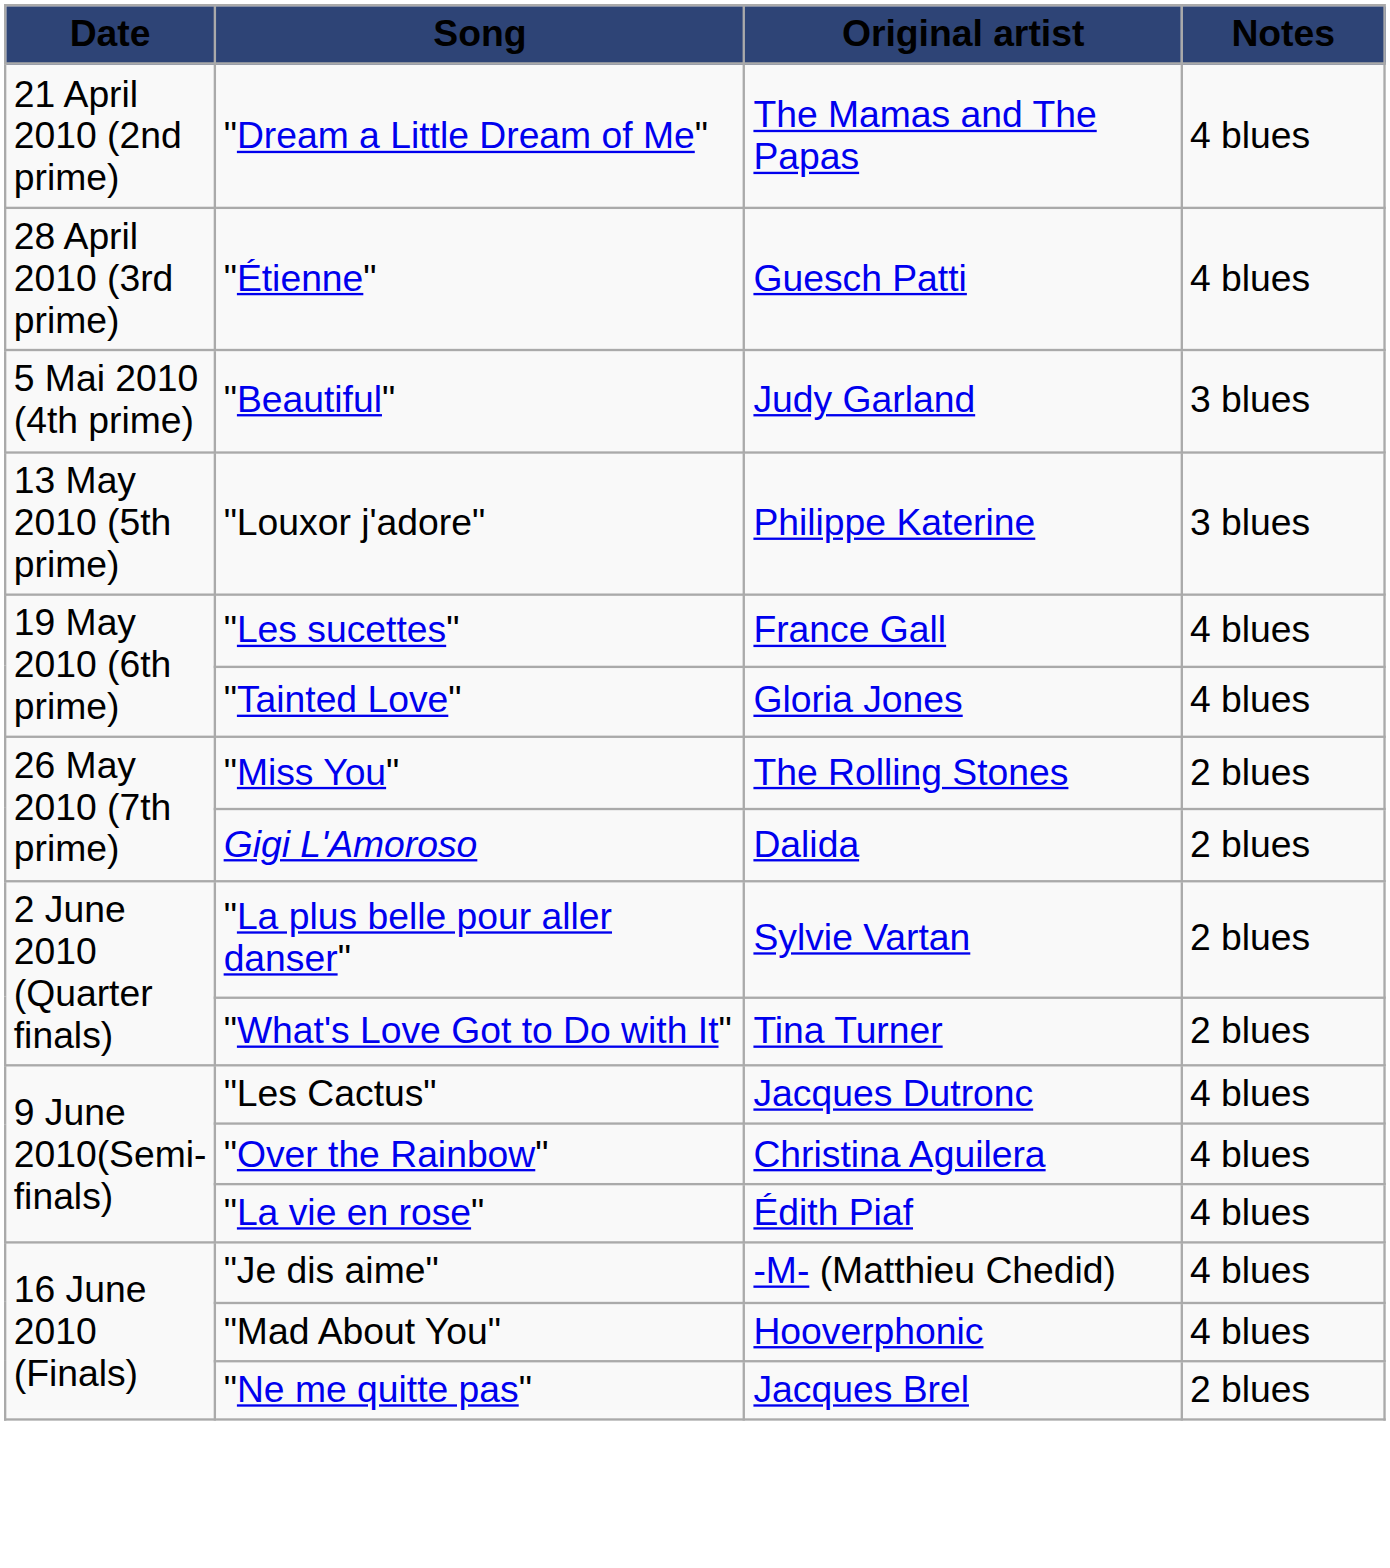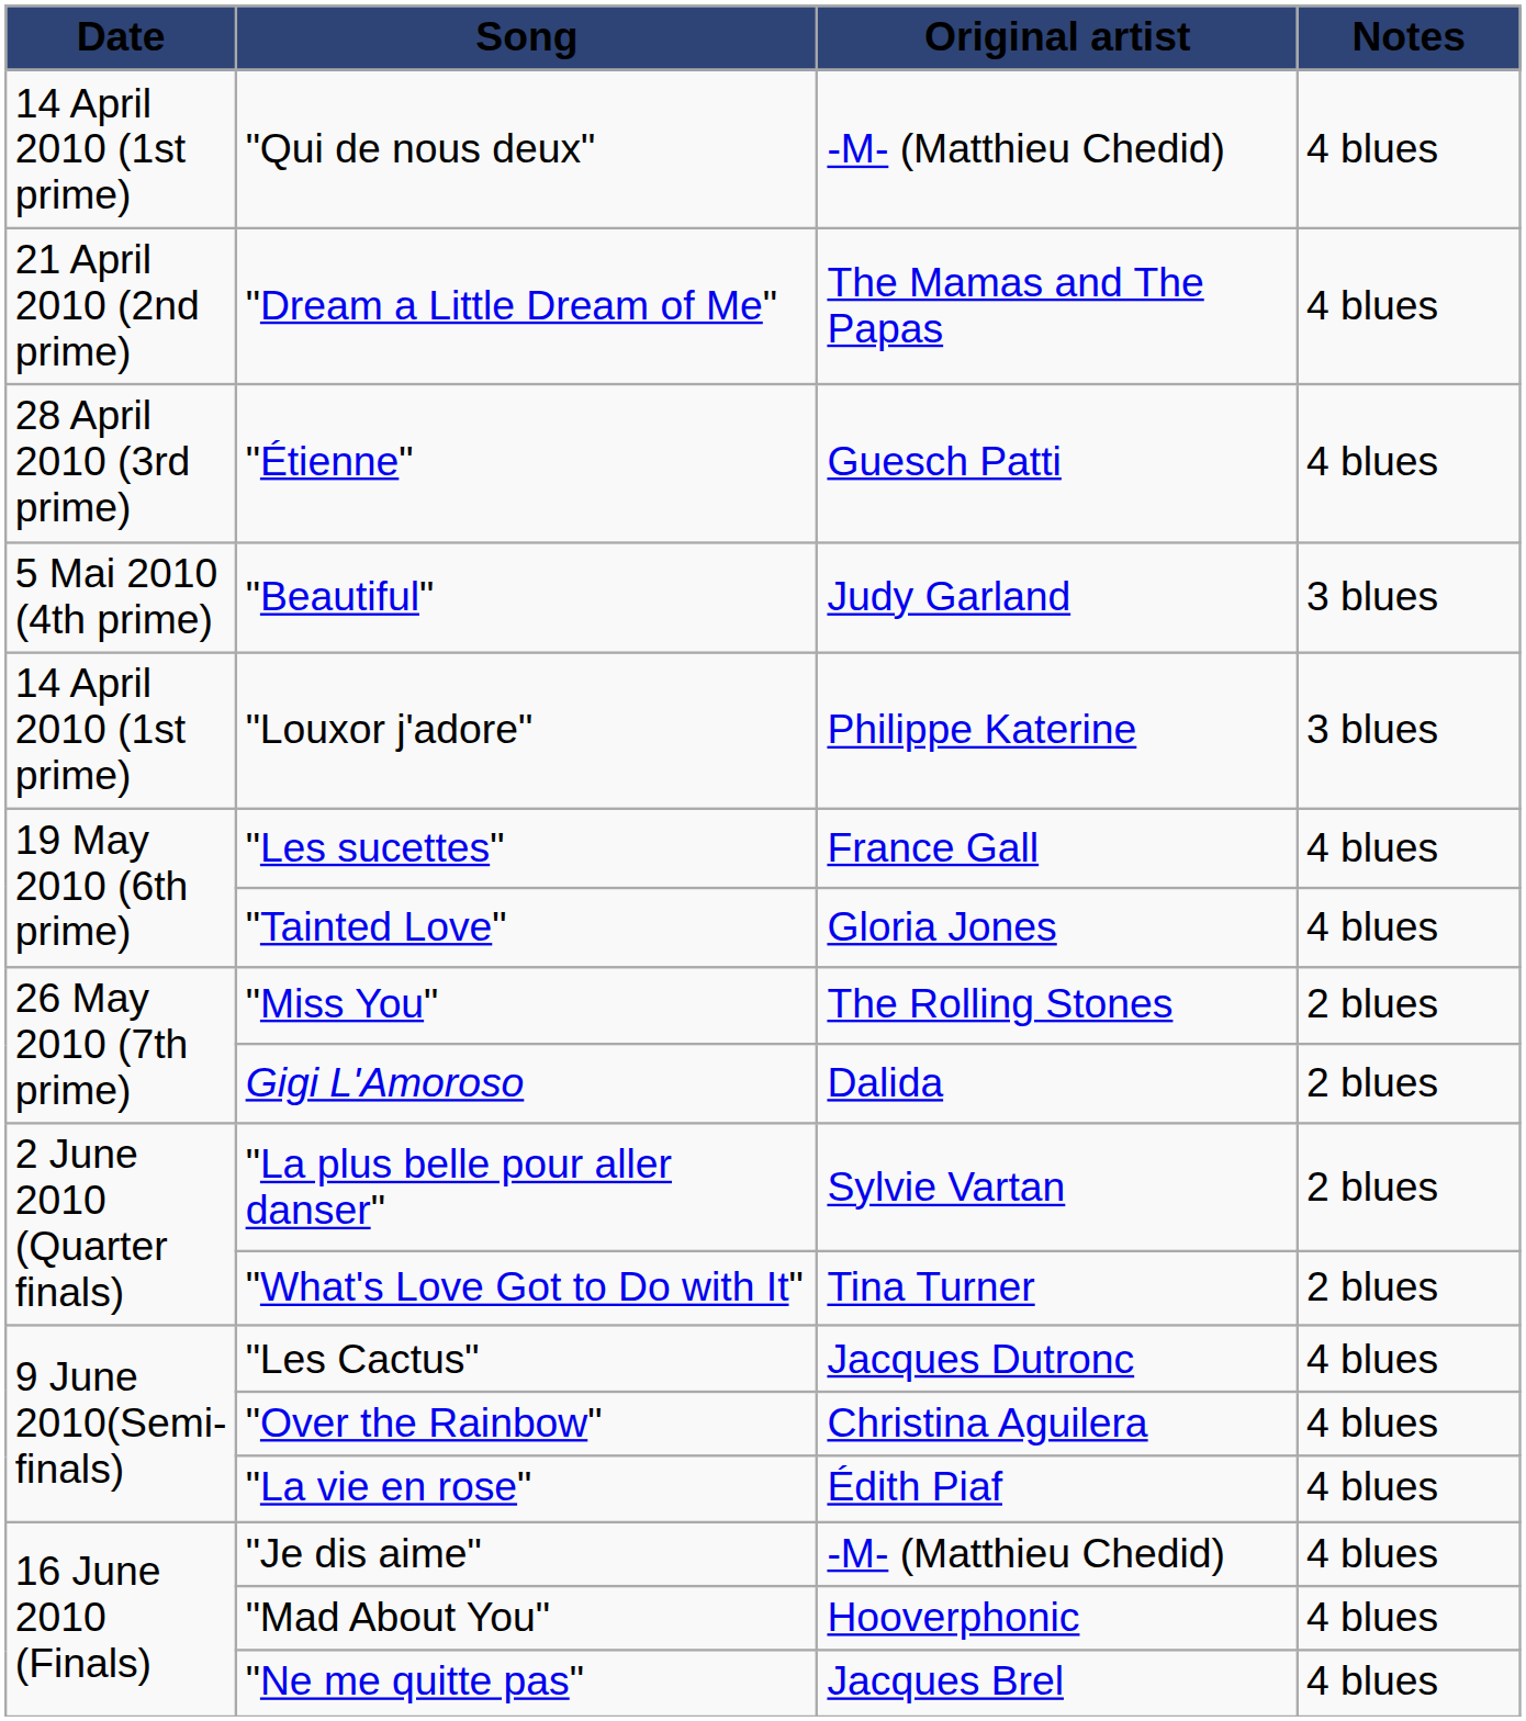 <table class = "wikitable">
 <tr>
 <th style="width:70px; background:#2e4476; text-align:center;"><span>Date</span></th>
 <th style="width:220px; background:#2e4476; text-align:center;"><span>Song</span></th>
 <th style="width:180px; background:#2e4476; text-align:center;"><span>Original artist</span></th>
 <th style="width:80px; background:#2e4476; text-align:center;"><span>Notes</span></th>
+</tr>
+<tr>
+<td>14 April 2010 (1st prime)</td>
+<td>"Qui de nous deux"</td>
+<td><a href='#'>-M-</a> (Matthieu Chedid)</td>
+<td>4 blues</td>
 </tr>
 <tr>
 <td>21 April 2010 (2nd prime)</td>
 <td>"<a href='#'>Dream a Little Dream of Me</a>"</td>
 <td><a href='#'>The Mamas and The Papas</a></td>
 <td>4 blues</td>
 </tr>
 <tr>
 <td>28 April 2010 (3rd prime)</td>
 <td>"<a href='#'>Étienne</a>"</td>
 <td><a href='#'>Guesch Patti</a></td>
 <td>4 blues</td>
 </tr>
 <tr>
 <td>5 Mai 2010 (4th prime)</td>
 <td>"<a href='#'>Beautiful</a>"</td>
 <td><a href='#'>Judy Garland</a></td>
 <td>3 blues</td>
 </tr>
 <tr>
-<td>13 May 2010 (5th prime)</td>
+<td>14 April 2010 (1st prime)</td>
 <td>"Louxor j'adore"</td>
 <td><a href='#'>Philippe Katerine</a></td>
 <td>3 blues</td>
 </tr>
 <tr>
 <td rowspan=2>19 May 2010 (6th prime)</td>
 <td>"<a href='#'>Les sucettes</a>"</td>
 <td><a href='#'>France Gall</a></td>
 <td>4 blues</td>
 </tr>
 <tr>
 <td>"<a href='#'>Tainted Love</a>"</td>
 <td><a href='#'>Gloria Jones</a></td>
 <td>4 blues</td>
 </tr>
 <tr>
 <td rowspan=2>26 May 2010 (7th prime)</td>
 <td>"<a href='#'>Miss You</a>"</td>
 <td><a href='#'>The Rolling Stones</a></td>
 <td>2 blues</td>
 </tr>
 <tr>
 <td><em><a href='#'>Gigi L'Amoroso</a></em></td>
 <td><a href='#'>Dalida</a></td>
 <td>2 blues</td>
 </tr>
 <tr>
 <td rowspan=2>2 June 2010 (Quarter finals)</td>
 <td>"<a href='#'>La plus belle pour aller danser</a>"</td>
 <td><a href='#'>Sylvie Vartan</a></td>
 <td>2 blues</td>
 </tr>
 <tr>
 <td>"<a href='#'>What's Love Got to Do with It</a>"</td>
 <td><a href='#'>Tina Turner</a></td>
 <td>2 blues</td>
 </tr>
 <tr>
 <td rowspan=3>9 June 2010(Semi-finals)</td>
 <td>"Les Cactus"</td>
 <td><a href='#'>Jacques Dutronc</a></td>
 <td>4 blues</td>
 </tr>
 <tr>
 <td>"<a href='#'>Over the Rainbow</a>"</td>
 <td><a href='#'>Christina Aguilera</a></td>
 <td>4 blues</td>
 </tr>
 <tr>
 <td>"<a href='#'>La vie en rose</a>"</td>
 <td><a href='#'>Édith Piaf</a></td>
 <td>4 blues</td>
 </tr>
 <tr>
 <td rowspan=3>16 June 2010 (Finals)</td>
 <td>"Je dis aime"</td>
 <td><a href='#'>-M-</a> (Matthieu Chedid)</td>
 <td>4 blues</td>
 </tr>
 <tr>
 <td>"Mad About You"</td>
 <td><a href='#'>Hooverphonic</a></td>
 <td>4 blues</td>
 </tr>
 <tr>
 <td>"<a href='#'>Ne me quitte pas</a>"</td>
 <td><a href='#'>Jacques Brel</a></td>
-<td>2 blues</td>
+<td>4 blues</td>
 </tr>
 </table>
